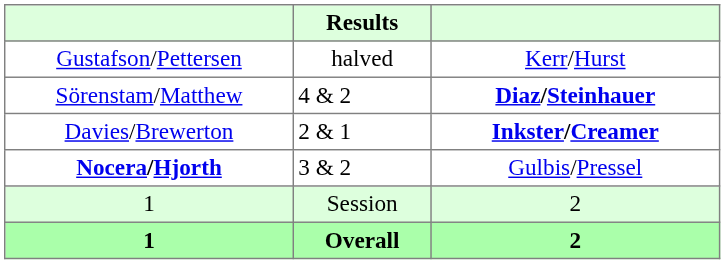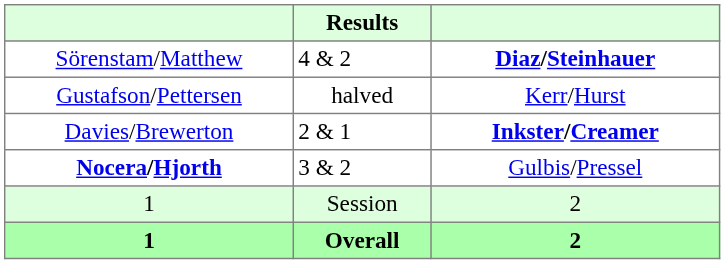 <table border="1" cellpadding="3" style="border-collapse:collapse; text-align:center;">
 <tr style="background:#dfd;">
 <th style="width:12em;"></th>
 <th style="width:5.5em;">Results</th>
 <th style="width:12em;"></th>
 </tr>
 <tr>
+<td><a href='#'>Sörenstam</a>/<a href='#'>Matthew</a></td>
+<td align=left> 4 & 2</td>
+<td><strong><a href='#'>Diaz</a>/<a href='#'>Steinhauer</a></strong></td>
+</tr>
+<tr>
 <td><a href='#'>Gustafson</a>/<a href='#'>Pettersen</a></td>
 <td>halved</td>
 <td><a href='#'>Kerr</a>/<a href='#'>Hurst</a></td>
-</tr>
-<tr>
-<td><a href='#'>Sörenstam</a>/<a href='#'>Matthew</a></td>
-<td align=left> 4 & 2</td>
-<td><strong><a href='#'>Diaz</a>/<a href='#'>Steinhauer</a></strong></td>
 </tr>
 <tr>
 <td><a href='#'>Davies</a>/<a href='#'>Brewerton</a></td>
 <td align=left> 2 & 1</td>
 <td><strong><a href='#'>Inkster</a>/<a href='#'>Creamer</a></strong></td>
 </tr>
 <tr>
 <td><strong><a href='#'>Nocera</a>/<a href='#'>Hjorth</a></strong></td>
 <td align=left> 3 & 2</td>
 <td><a href='#'>Gulbis</a>/<a href='#'>Pressel</a></td>
 </tr>
 <tr style="background:#dfd;">
 <td>1</td>
 <td>Session</td>
 <td>2</td>
 </tr>
 <tr style="background:#afa;">
 <th>1</th>
 <th>Overall</th>
 <th>2</th>
 </tr>
 </table>
